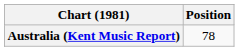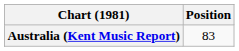 <table class="wikitable sortable plainrowheaders" style="text-align:center">
 <tr>
 <th>Chart (1981)</th>
 <th>Position</th>
 </tr>
 <tr>
 <th scope="row">Australia (<a href='#'>Kent Music Report</a>)</th>
-<td>78</td>
+<td>83</td>
 </tr>
 </table>
